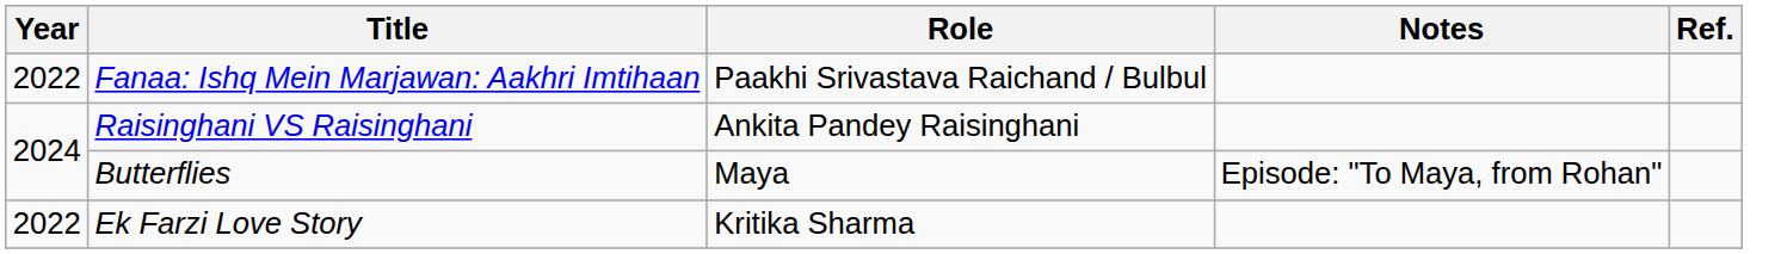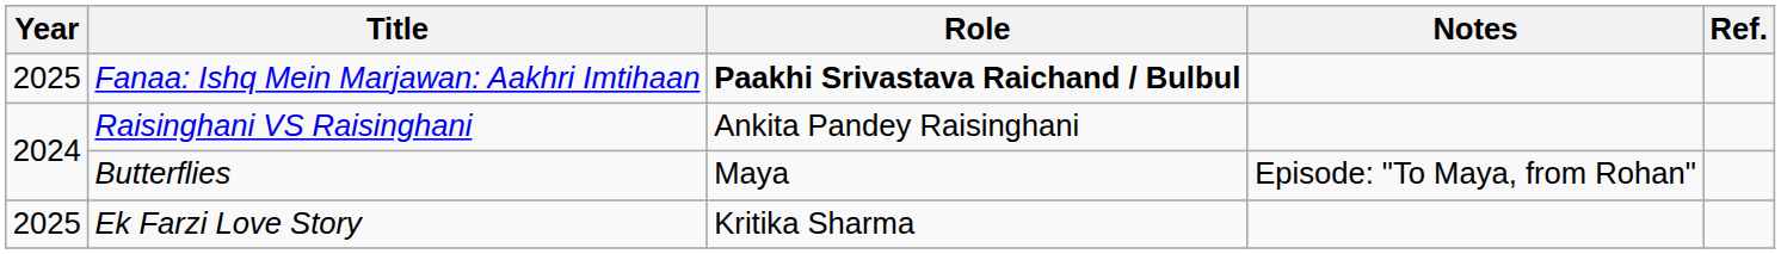 <table class="wikitable sortable">
 <tr>
 <th>Year</th>
 <th>Title</th>
 <th>Role</th>
 <th class="unsortable">Notes</th>
 <th class="unsortable">Ref.</th>
 </tr>
 <tr>
-<td>2022</td>
+<td>2025</td>
 <td><em><a href='#'>Fanaa: Ishq Mein Marjawan: Aakhri Imtihaan</a></em></td>
-<td>Paakhi Srivastava Raichand / Bulbul</td>
+<td><strong>Paakhi Srivastava Raichand / Bulbul</strong></td>
 <td></td>
 <td></td>
 </tr>
 <tr>
 <td rowspan = "2">2024</td>
 <td><em><a href='#'>Raisinghani VS Raisinghani</a></em></td>
 <td>Ankita Pandey Raisinghani</td>
 <td></td>
 <td></td>
 </tr>
 <tr>
 <td><em>Butterflies</em></td>
 <td>Maya</td>
 <td>Episode: "To Maya, from Rohan"</td>
 <td></td>
 </tr>
 <tr>
-<td>2022</td>
+<td>2025</td>
 <td><em>Ek Farzi Love Story</em></td>
 <td>Kritika Sharma</td>
 <td></td>
 <td></td>
 </tr>
 </table>
